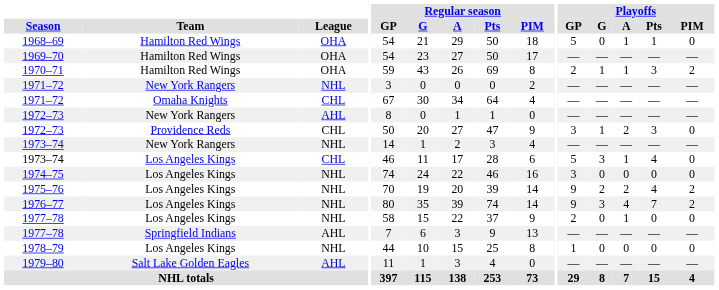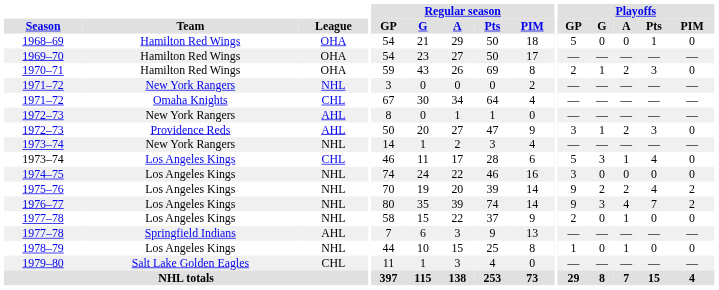 <table border="0" cellpadding="1" cellspacing="0" style="text-align:center; width:60em">
 <tr bgcolor="#e0e0e0">
 <th colspan="3" bgcolor="#ffffff"></th>
 <th rowspan="100" bgcolor="#ffffff"></th>
 <th colspan="5"><a href='#'>Regular season</a></th>
 <th rowspan="100" bgcolor="#ffffff"></th>
 <th colspan="5"><a href='#'>Playoffs</a></th>
 </tr>
 <tr bgcolor="#e0e0e0">
 <th><a href='#'>Season</a></th>
 <th>Team</th>
 <th>League</th>
 <th>GP</th>
 <th><a href='#'>G</a></th>
 <th><a href='#'>A</a></th>
 <th><a href='#'>Pts</a></th>
 <th><a href='#'>PIM</a></th>
 <th>GP</th>
 <th>G</th>
 <th>A</th>
 <th>Pts</th>
 <th>PIM</th>
 </tr>
 <tr>
 <td><a href='#'>1968–69</a></td>
 <td><a href='#'>Hamilton Red Wings</a></td>
 <td><a href='#'>OHA</a></td>
 <td>54</td>
 <td>21</td>
 <td>29</td>
 <td>50</td>
 <td>18</td>
 <td>5</td>
 <td>0</td>
-<td>1</td>
+<td>0</td>
 <td>1</td>
 <td>0</td>
 </tr>
 <tr bgcolor="#f0f0f0">
 <td><a href='#'>1969–70</a></td>
 <td>Hamilton Red Wings</td>
 <td>OHA</td>
 <td>54</td>
 <td>23</td>
 <td>27</td>
 <td>50</td>
 <td>17</td>
 <td>—</td>
 <td>—</td>
 <td>—</td>
 <td>—</td>
 <td>—</td>
 </tr>
 <tr>
 <td><a href='#'>1970–71</a></td>
 <td>Hamilton Red Wings</td>
 <td>OHA</td>
 <td>59</td>
 <td>43</td>
 <td>26</td>
 <td>69</td>
 <td>8</td>
 <td>2</td>
 <td>1</td>
-<td>1</td>
+<td>2</td>
 <td>3</td>
-<td>2</td>
+<td>0</td>
 </tr>
 <tr bgcolor="#f0f0f0">
 <td><a href='#'>1971–72</a></td>
 <td><a href='#'>New York Rangers</a></td>
 <td><a href='#'>NHL</a></td>
 <td>3</td>
 <td>0</td>
 <td>0</td>
 <td>0</td>
 <td>2</td>
 <td>—</td>
 <td>—</td>
 <td>—</td>
 <td>—</td>
 <td>—</td>
 </tr>
 <tr>
 <td><a href='#'>1971–72</a></td>
 <td><a href='#'>Omaha Knights</a></td>
 <td><a href='#'>CHL</a></td>
 <td>67</td>
 <td>30</td>
 <td>34</td>
 <td>64</td>
 <td>4</td>
 <td>—</td>
 <td>—</td>
 <td>—</td>
 <td>—</td>
 <td>—</td>
 </tr>
 <tr bgcolor="#f0f0f0">
 <td><a href='#'>1972–73</a></td>
 <td>New York Rangers</td>
 <td><a href='#'>AHL</a></td>
 <td>8</td>
 <td>0</td>
 <td>1</td>
 <td>1</td>
 <td>0</td>
 <td>—</td>
 <td>—</td>
 <td>—</td>
 <td>—</td>
 <td>—</td>
 </tr>
 <tr>
 <td><a href='#'>1972–73</a></td>
 <td><a href='#'>Providence Reds</a></td>
-<td>CHL</td>
+<td><a href='#'>AHL</a></td>
 <td>50</td>
 <td>20</td>
 <td>27</td>
 <td>47</td>
 <td>9</td>
 <td>3</td>
 <td>1</td>
 <td>2</td>
 <td>3</td>
 <td>0</td>
 </tr>
 <tr bgcolor="#f0f0f0">
 <td><a href='#'>1973–74</a></td>
 <td>New York Rangers</td>
 <td>NHL</td>
 <td>14</td>
 <td>1</td>
 <td>2</td>
 <td>3</td>
 <td>4</td>
 <td>—</td>
 <td>—</td>
 <td>—</td>
 <td>—</td>
 <td>—</td>
 </tr>
 <tr>
 <td>1973–74</td>
 <td><a href='#'>Los Angeles Kings</a></td>
 <td><a href='#'>CHL</a></td>
 <td>46</td>
 <td>11</td>
 <td>17</td>
 <td>28</td>
 <td>6</td>
 <td>5</td>
 <td>3</td>
 <td>1</td>
 <td>4</td>
 <td>0</td>
 </tr>
 <tr bgcolor="#f0f0f0">
 <td><a href='#'>1974–75</a></td>
 <td>Los Angeles Kings</td>
 <td>NHL</td>
 <td>74</td>
 <td>24</td>
 <td>22</td>
 <td>46</td>
 <td>16</td>
 <td>3</td>
 <td>0</td>
 <td>0</td>
 <td>0</td>
 <td>0</td>
 </tr>
 <tr>
 <td><a href='#'>1975–76</a></td>
 <td>Los Angeles Kings</td>
 <td>NHL</td>
 <td>70</td>
 <td>19</td>
 <td>20</td>
 <td>39</td>
 <td>14</td>
 <td>9</td>
 <td>2</td>
 <td>2</td>
 <td>4</td>
 <td>2</td>
 </tr>
 <tr bgcolor="#f0f0f0">
 <td><a href='#'>1976–77</a></td>
 <td>Los Angeles Kings</td>
 <td>NHL</td>
 <td>80</td>
 <td>35</td>
 <td>39</td>
 <td>74</td>
 <td>14</td>
 <td>9</td>
 <td>3</td>
 <td>4</td>
 <td>7</td>
 <td>2</td>
 </tr>
 <tr>
 <td><a href='#'>1977–78</a></td>
 <td>Los Angeles Kings</td>
 <td>NHL</td>
 <td>58</td>
 <td>15</td>
 <td>22</td>
 <td>37</td>
 <td>9</td>
 <td>2</td>
 <td>0</td>
 <td>1</td>
 <td>0</td>
 <td>0</td>
 </tr>
 <tr bgcolor="#f0f0f0">
 <td><a href='#'>1977–78</a></td>
 <td><a href='#'>Springfield Indians</a></td>
 <td>AHL</td>
 <td>7</td>
 <td>6</td>
 <td>3</td>
 <td>9</td>
 <td>13</td>
 <td>—</td>
 <td>—</td>
 <td>—</td>
 <td>—</td>
 <td>—</td>
 </tr>
 <tr>
 <td><a href='#'>1978–79</a></td>
 <td>Los Angeles Kings</td>
 <td>NHL</td>
 <td>44</td>
 <td>10</td>
 <td>15</td>
 <td>25</td>
 <td>8</td>
 <td>1</td>
 <td>0</td>
-<td>0</td>
+<td>1</td>
 <td>0</td>
 <td>0</td>
 </tr>
 <tr bgcolor="#f0f0f0">
 <td><a href='#'>1979–80</a></td>
 <td><a href='#'>Salt Lake Golden Eagles</a></td>
-<td><a href='#'>AHL</a></td>
+<td>CHL</td>
 <td>11</td>
 <td>1</td>
 <td>3</td>
 <td>4</td>
 <td>0</td>
 <td>—</td>
 <td>—</td>
 <td>—</td>
 <td>—</td>
 <td>—</td>
 </tr>
 <tr bgcolor="#e0e0e0">
 <th colspan="3">NHL totals</th>
 <th>397</th>
 <th>115</th>
 <th>138</th>
 <th>253</th>
 <th>73</th>
 <th>29</th>
 <th>8</th>
 <th>7</th>
 <th>15</th>
 <th>4</th>
 </tr>
 </table>
